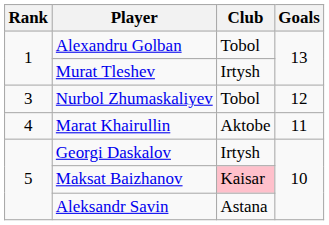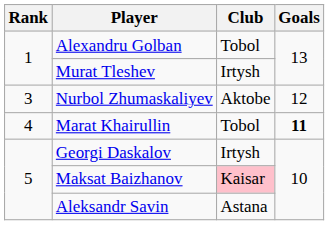 <table class="wikitable" style="text-align:center;">
 <tr>
 <th>Rank</th>
 <th>Player</th>
 <th>Club</th>
 <th>Goals</th>
 </tr>
 <tr>
 <td rowspan="2">1</td>
 <td align="left"> <a href='#'>Alexandru Golban</a></td>
 <td align="left">Tobol</td>
 <td rowspan="2">13</td>
 </tr>
 <tr>
 <td align="left"> <a href='#'>Murat Tleshev</a></td>
 <td align="left">Irtysh</td>
 </tr>
 <tr>
 <td rowspan="1">3</td>
 <td align="left"> <a href='#'>Nurbol Zhumaskaliyev</a></td>
-<td align="left">Tobol</td>
+<td align="left">Aktobe</td>
 <td rowspan="1">12</td>
 </tr>
 <tr>
 <td rowspan="1">4</td>
 <td align="left"> <a href='#'>Marat Khairullin</a></td>
-<td align="left">Aktobe</td>
-<td rowspan="1">11</td>
+<td align="left">Tobol</td>
+<td rowspan="1"><strong>11</strong></td>
 </tr>
 <tr>
 <td rowspan="3">5</td>
 <td align="left"> <a href='#'>Georgi Daskalov</a></td>
 <td align="left">Irtysh</td>
 <td rowspan="3">10</td>
 </tr>
 <tr>
 <td align="left"> <a href='#'>Maksat Baizhanov</a></td>
 <td align="left" style="background: pink;">Kaisar</td>
 </tr>
 <tr>
 <td align="left"> <a href='#'>Aleksandr Savin</a></td>
 <td align="left">Astana</td>
 </tr>
 </table>
